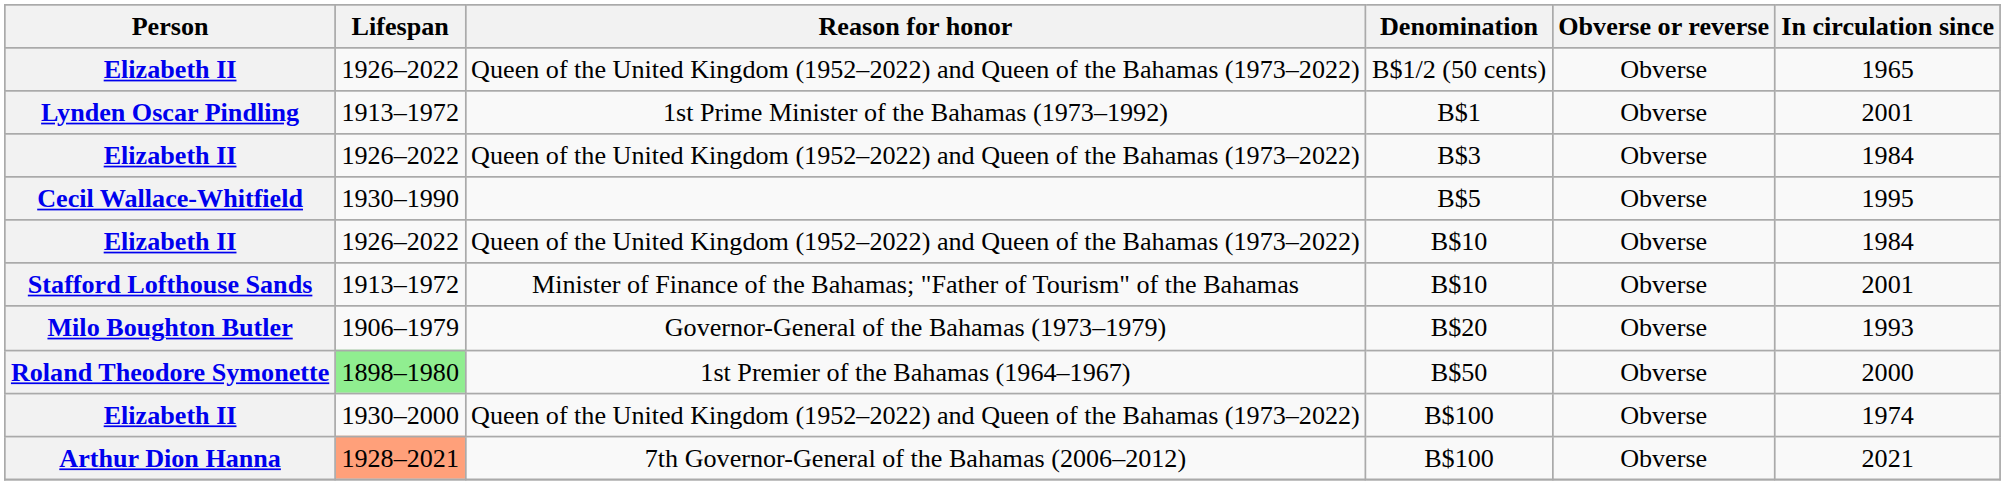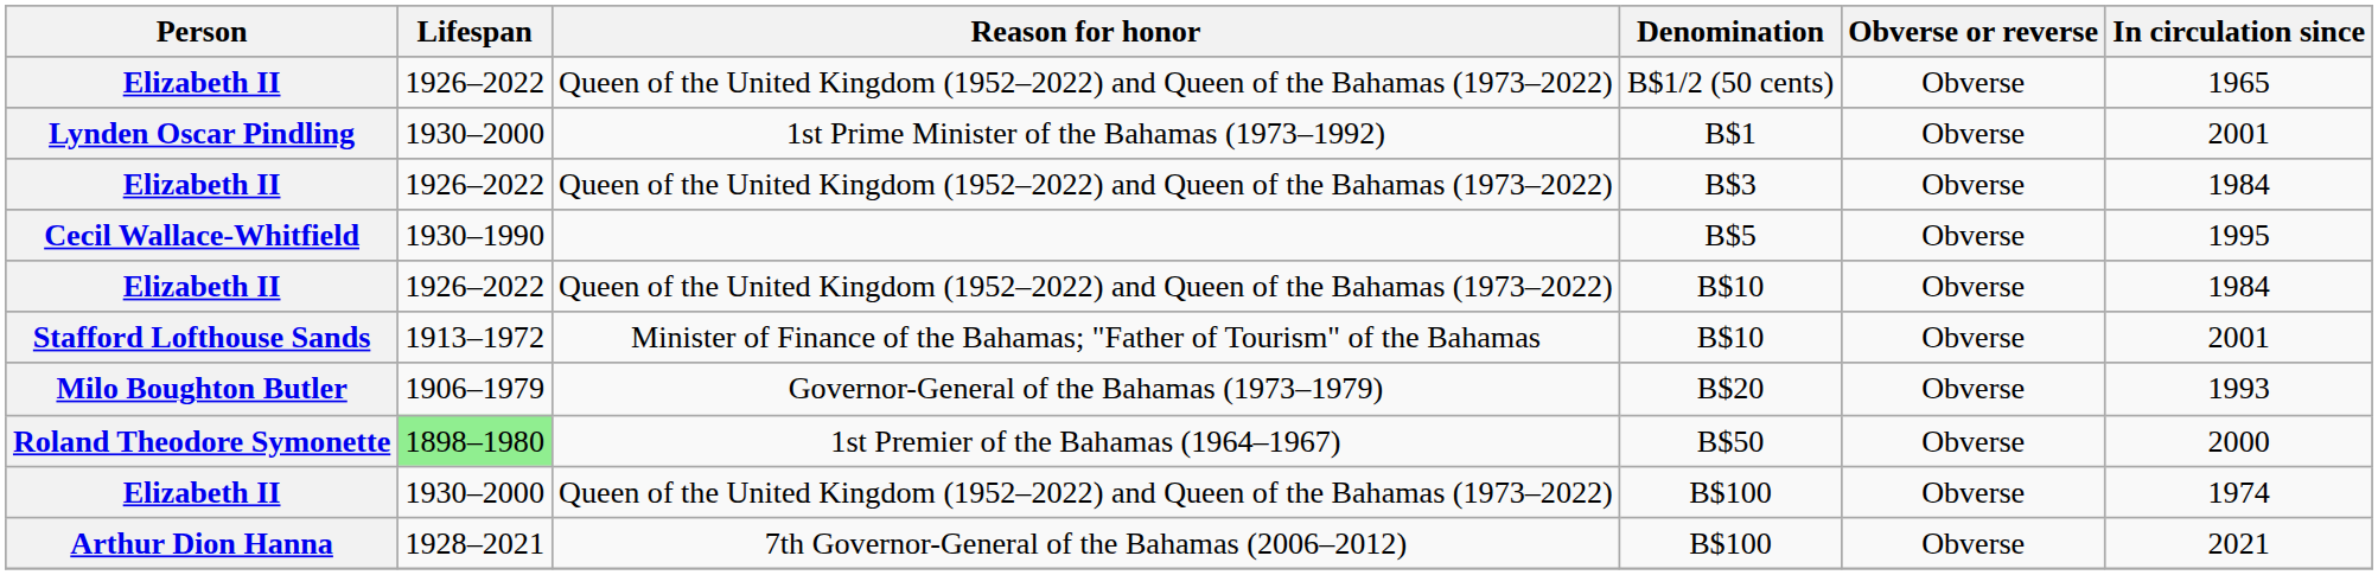 <table class="wikitable" style="font-size: 95%; text-align:center;">
 <tr>
 <th>Person</th>
 <th>Lifespan</th>
 <th>Reason for honor</th>
 <th>Denomination</th>
 <th>Obverse or reverse</th>
 <th>In circulation since</th>
 </tr>
 <tr>
 <th><a href='#'>Elizabeth II</a></th>
 <td>1926–2022</td>
 <td>Queen of the United Kingdom (1952–2022) and Queen of the Bahamas (1973–2022)</td>
 <td>B$1/2 (50 cents)</td>
 <td>Obverse</td>
 <td>1965</td>
 </tr>
 <tr>
 <th><a href='#'>Lynden Oscar Pindling</a></th>
-<td>1913–1972</td>
+<td>1930–2000</td>
 <td>1st Prime Minister of the Bahamas (1973–1992)</td>
 <td>B$1</td>
 <td>Obverse</td>
 <td>2001</td>
 </tr>
 <tr>
 <th><a href='#'>Elizabeth II</a></th>
 <td>1926–2022</td>
 <td>Queen of the United Kingdom (1952–2022) and Queen of the Bahamas (1973–2022)</td>
 <td>B$3</td>
 <td>Obverse</td>
 <td>1984</td>
 </tr>
 <tr>
 <th><a href='#'>Cecil Wallace-Whitfield</a></th>
 <td>1930–1990</td>
 <td></td>
 <td>B$5</td>
 <td>Obverse</td>
 <td>1995</td>
 </tr>
 <tr>
 <th><a href='#'>Elizabeth II</a></th>
 <td>1926–2022</td>
 <td>Queen of the United Kingdom (1952–2022) and Queen of the Bahamas (1973–2022)</td>
 <td>B$10</td>
 <td>Obverse</td>
 <td>1984</td>
 </tr>
 <tr>
 <th><a href='#'>Stafford Lofthouse Sands</a></th>
 <td>1913–1972</td>
 <td>Minister of Finance of the Bahamas; "Father of Tourism" of the Bahamas</td>
 <td>B$10</td>
 <td>Obverse</td>
 <td>2001</td>
 </tr>
 <tr>
 <th><a href='#'>Milo Boughton Butler</a></th>
 <td>1906–1979</td>
 <td>Governor-General of the Bahamas (1973–1979)</td>
 <td>B$20</td>
 <td>Obverse</td>
 <td>1993</td>
 </tr>
 <tr>
 <th><a href='#'>Roland Theodore Symonette</a></th>
 <td style="background: lightgreen;">1898–1980</td>
 <td>1st Premier of the Bahamas (1964–1967)</td>
 <td>B$50</td>
 <td>Obverse</td>
 <td>2000</td>
 </tr>
 <tr>
 <th><a href='#'>Elizabeth II</a></th>
 <td>1930–2000</td>
 <td>Queen of the United Kingdom (1952–2022) and Queen of the Bahamas (1973–2022)</td>
 <td>B$100</td>
 <td>Obverse</td>
 <td>1974</td>
 </tr>
 <tr>
 <th><a href='#'>Arthur Dion Hanna</a></th>
-<td style="background: lightsalmon;">1928–2021</td>
+<td>1928–2021</td>
 <td>7th Governor-General of the Bahamas (2006–2012)</td>
 <td>B$100</td>
 <td>Obverse</td>
 <td>2021</td>
 </tr>
 <tr>
 </tr>
 </table>
